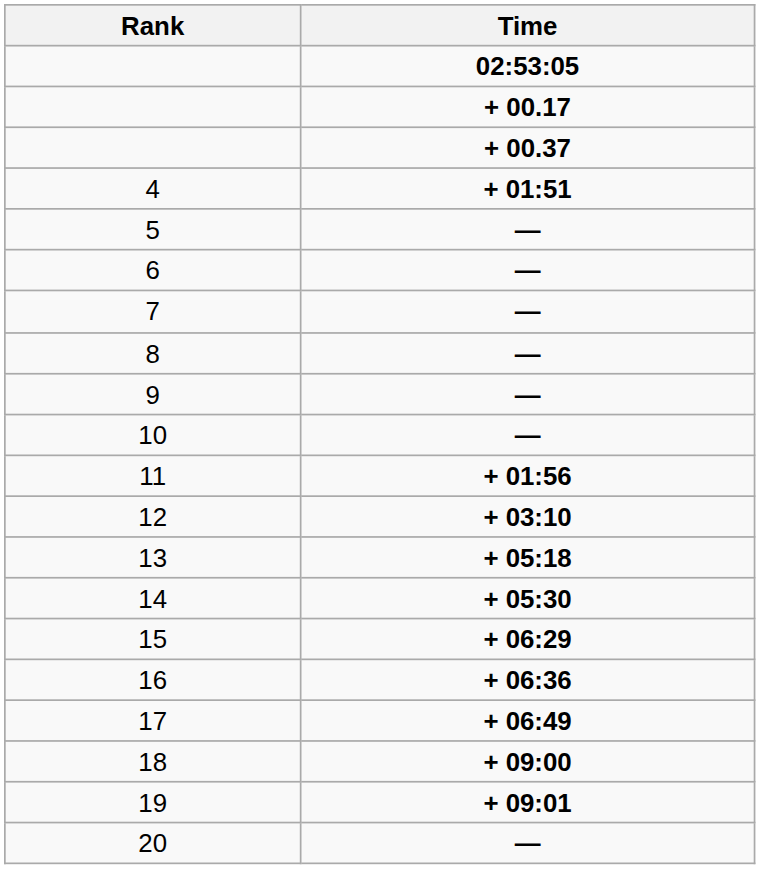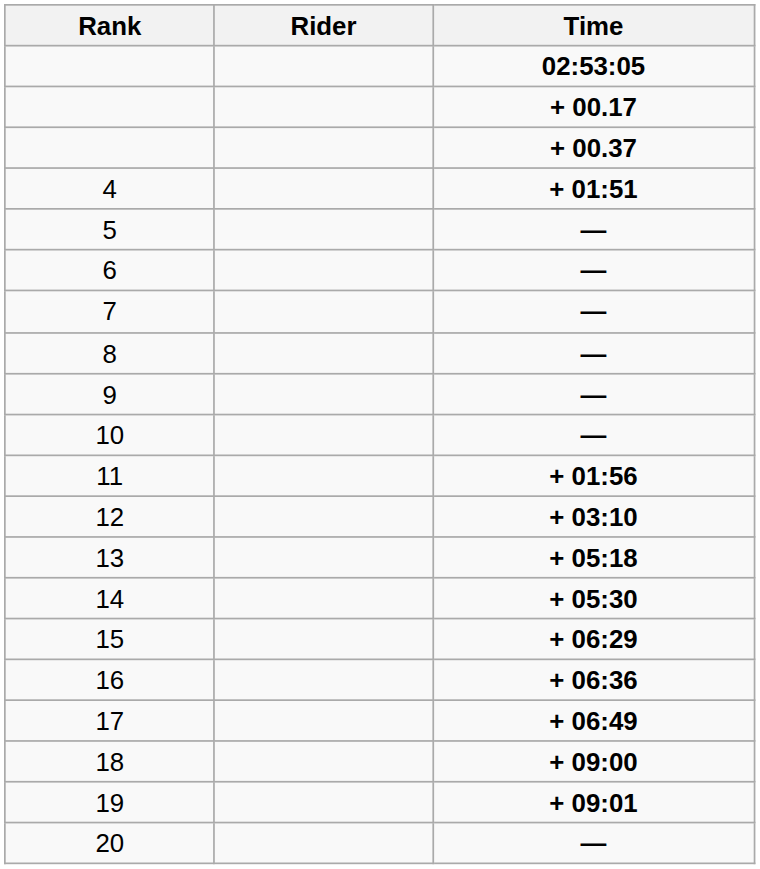 <table class=wikitable style="font-size:95%" width="50%">
 <tr>
 <th>Rank</th>
+<th>Rider</th>
 <th>Time</th>
 </tr>
 <tr>
 <td align="center"></td>
+<td></td>
 <td align="center"><strong>02:53:05</strong></td>
 </tr>
 <tr>
 <td align="center"></td>
+<td></td>
 <td align="center"><strong> + 00.17</strong></td>
 </tr>
 <tr>
 <td align="center"></td>
+<td></td>
 <td align="center"><strong> + 00.37</strong></td>
 </tr>
 <tr>
 <td align="center">4</td>
+<td></td>
 <td align="center"><strong> + 01:51</strong></td>
 </tr>
 <tr>
 <td align="center">5</td>
+<td></td>
 <td align="center"><strong>—</strong></td>
 </tr>
 <tr>
 <td align="center">6</td>
+<td></td>
 <td align="center"><strong>—</strong></td>
 </tr>
 <tr>
 <td align="center">7</td>
+<td></td>
 <td align="center"><strong>—</strong></td>
 </tr>
 <tr>
 <td align="center">8</td>
+<td></td>
 <td align="center"><strong>—</strong></td>
 </tr>
 <tr>
 <td align="center">9</td>
+<td></td>
 <td align="center"><strong>—</strong></td>
 </tr>
 <tr>
 <td align="center">10</td>
+<td></td>
 <td align="center"><strong>—</strong></td>
 </tr>
 <tr>
 <td align="center">11</td>
+<td></td>
 <td align="center"><strong> + 01:56</strong></td>
 </tr>
 <tr>
 <td align="center">12</td>
+<td></td>
 <td align="center"><strong> + 03:10</strong></td>
 </tr>
 <tr>
 <td align="center">13</td>
+<td></td>
 <td align="center"><strong> + 05:18</strong></td>
 </tr>
 <tr>
 <td align="center">14</td>
+<td></td>
 <td align="center"><strong> + 05:30</strong></td>
 </tr>
 <tr>
 <td align="center">15</td>
+<td></td>
 <td align="center"><strong> + 06:29</strong></td>
 </tr>
 <tr>
 <td align="center">16</td>
+<td></td>
 <td align="center"><strong> + 06:36</strong></td>
 </tr>
 <tr>
 <td align="center">17</td>
+<td></td>
 <td align="center"><strong> + 06:49</strong></td>
 </tr>
 <tr>
 <td align="center">18</td>
+<td></td>
 <td align="center"><strong> + 09:00</strong></td>
 </tr>
 <tr>
 <td align="center">19</td>
+<td></td>
 <td align="center"><strong> + 09:01</strong></td>
 </tr>
 <tr>
 <td align="center">20</td>
+<td></td>
 <td align="center"><strong>—</strong></td>
 </tr>
 </table>
